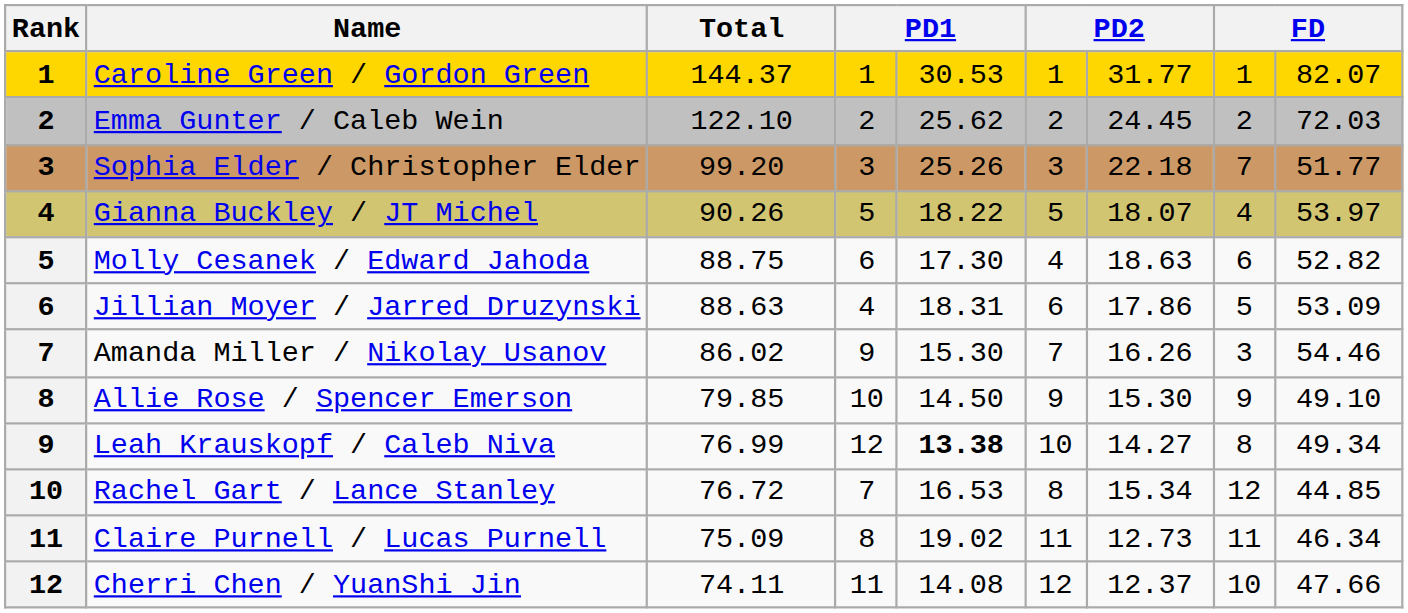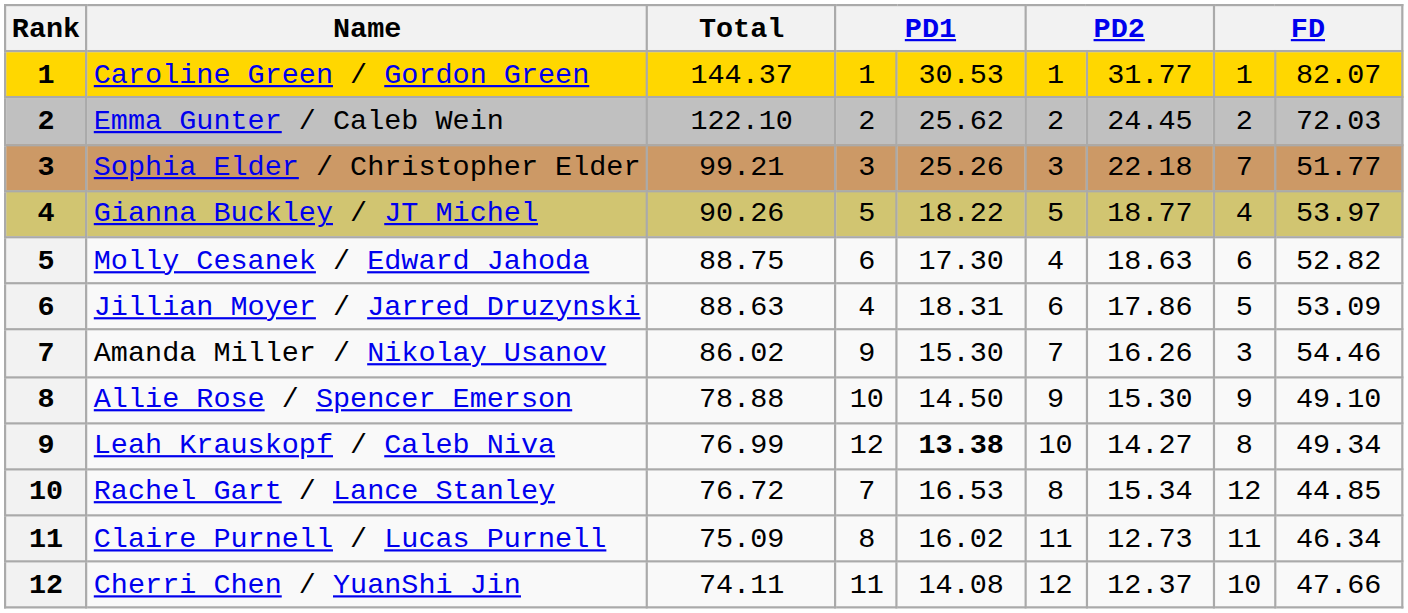 <table class="wikitable sortable">
 <tr>
 <th>Rank</th>
 <th>Name</th>
 <th width="80px">Total</th>
 <th colspan="2" width="80px"><a href='#'>PD1</a></th>
 <th colspan="2" width="80px"><a href='#'>PD2</a></th>
 <th colspan="2" width="80px"><a href='#'>FD</a></th>
 </tr>
 <tr bgcolor="gold">
 <td align="center"><strong>1</strong></td>
 <td><a href='#'>Caroline Green</a> / <a href='#'>Gordon Green</a></td>
 <td align="center">144.37</td>
 <td align="center">1</td>
 <td align="center">30.53</td>
 <td align="center">1</td>
 <td align="center">31.77</td>
 <td align="center">1</td>
 <td align="center">82.07</td>
 </tr>
 <tr bgcolor="silver">
 <td align="center"><strong>2</strong></td>
 <td><a href='#'>Emma Gunter</a> / Caleb Wein</td>
 <td align="center">122.10</td>
 <td align="center">2</td>
 <td align="center">25.62</td>
 <td align="center">2</td>
 <td align="center">24.45</td>
 <td align="center">2</td>
 <td align="center">72.03</td>
 </tr>
 <tr bgcolor="cc9966">
 <td align="center"><strong>3</strong></td>
 <td><a href='#'>Sophia Elder</a> / Christopher Elder</td>
-<td align="center">99.20</td>
+<td align="center">99.21</td>
 <td align="center">3</td>
 <td align="center">25.26</td>
 <td align="center">3</td>
 <td align="center">22.18</td>
 <td align="center">7</td>
 <td align="center">51.77</td>
 </tr>
 <tr bgcolor="#d1c571">
 <td align="center"><strong>4</strong></td>
 <td><a href='#'>Gianna Buckley</a> / <a href='#'>JT Michel</a></td>
 <td align="center">90.26</td>
 <td align="center">5</td>
 <td align="center">18.22</td>
 <td align="center">5</td>
-<td align="center">18.07</td>
+<td align="center">18.77</td>
 <td align="center">4</td>
 <td align="center">53.97</td>
 </tr>
 <tr>
 <th>5</th>
 <td><a href='#'>Molly Cesanek</a> / <a href='#'>Edward Jahoda</a></td>
 <td align="center">88.75</td>
 <td align="center">6</td>
 <td align="center">17.30</td>
 <td align="center">4</td>
 <td align="center">18.63</td>
 <td align="center">6</td>
 <td align="center">52.82</td>
 </tr>
 <tr>
 <th>6</th>
 <td><a href='#'>Jillian Moyer</a> / <a href='#'>Jarred Druzynski</a></td>
 <td align="center">88.63</td>
 <td align="center">4</td>
 <td align="center">18.31</td>
 <td align="center">6</td>
 <td align="center">17.86</td>
 <td align="center">5</td>
 <td align="center">53.09</td>
 </tr>
 <tr>
 <th>7</th>
 <td>Amanda Miller / <a href='#'>Nikolay Usanov</a></td>
 <td align="center">86.02</td>
 <td align="center">9</td>
 <td align="center">15.30</td>
 <td align="center">7</td>
 <td align="center">16.26</td>
 <td align="center">3</td>
 <td align="center">54.46</td>
 </tr>
 <tr>
 <th>8</th>
 <td><a href='#'>Allie Rose</a> / <a href='#'>Spencer Emerson</a></td>
-<td align="center">79.85</td>
+<td align="center">78.88</td>
 <td align="center">10</td>
 <td align="center">14.50</td>
 <td align="center">9</td>
 <td align="center">15.30</td>
 <td align="center">9</td>
 <td align="center">49.10</td>
 </tr>
 <tr>
 <th>9</th>
 <td><a href='#'>Leah Krauskopf</a> / <a href='#'>Caleb Niva</a></td>
 <td align="center">76.99</td>
 <td align="center">12</td>
 <td align="center"><strong>13.38</strong></td>
 <td align="center">10</td>
 <td align="center">14.27</td>
 <td align="center">8</td>
 <td align="center">49.34</td>
 </tr>
 <tr>
 <th>10</th>
 <td><a href='#'>Rachel Gart</a> / <a href='#'>Lance Stanley</a></td>
 <td align="center">76.72</td>
 <td align="center">7</td>
 <td align="center">16.53</td>
 <td align="center">8</td>
 <td align="center">15.34</td>
 <td align="center">12</td>
 <td align="center">44.85</td>
 </tr>
 <tr>
 <th>11</th>
 <td><a href='#'>Claire Purnell</a> / <a href='#'>Lucas Purnell</a></td>
 <td align="center">75.09</td>
 <td align="center">8</td>
-<td align="center">19.02</td>
+<td align="center">16.02</td>
 <td align="center">11</td>
 <td align="center">12.73</td>
 <td align="center">11</td>
 <td align="center">46.34</td>
 </tr>
 <tr>
 <th>12</th>
 <td><a href='#'>Cherri Chen</a> / <a href='#'>YuanShi Jin</a></td>
 <td align="center">74.11</td>
 <td align="center">11</td>
 <td align="center">14.08</td>
 <td align="center">12</td>
 <td align="center">12.37</td>
 <td align="center">10</td>
 <td align="center">47.66</td>
 </tr>
 </table>
